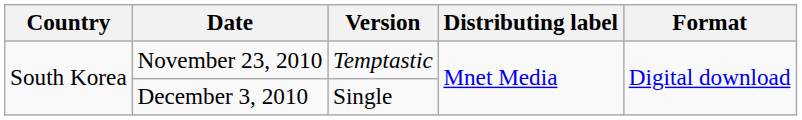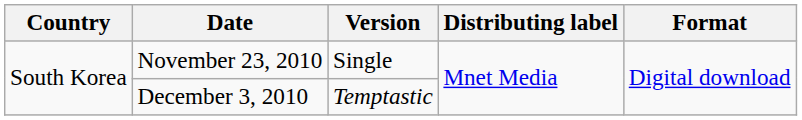 <table class="wikitable">
 <tr>
 <th>Country</th>
 <th>Date</th>
 <th>Version</th>
 <th>Distributing label</th>
 <th>Format</th>
 </tr>
 <tr>
 <td rowspan="2">South Korea</td>
 <td>November 23, 2010</td>
-<td><em>Temptastic</em></td>
+<td>Single</td>
 <td rowspan="2"><a href='#'>Mnet Media</a></td>
 <td rowspan="2"><a href='#'>Digital download</a></td>
 </tr>
 <tr>
 <td>December 3, 2010</td>
-<td>Single</td>
+<td><em>Temptastic</em></td>
 </tr>
 </table>
